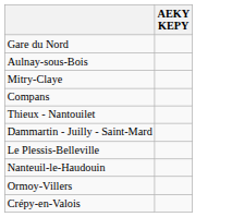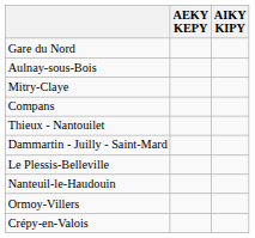 <table class="wikitable">
 <tr>
 <th></th>
 <th>AEKY<br>KEPY</th>
+<th>AIKY<br>KIPY</th>
 </tr>
 <tr>
 <td>Gare du Nord</td>
+<td></td>
 <td></td>
 </tr>
 <tr>
 <td>Aulnay-sous-Bois</td>
 <td></td>
+<td></td>
 </tr>
 <tr>
 <td>Mitry-Claye</td>
+<td></td>
 <td></td>
 </tr>
 <tr>
 <td>Compans</td>
 <td></td>
+<td></td>
 </tr>
 <tr>
 <td>Thieux - Nantouilet</td>
+<td></td>
 <td></td>
 </tr>
 <tr>
 <td>Dammartin - Juilly - Saint-Mard</td>
 <td></td>
+<td></td>
 </tr>
 <tr>
 <td>Le Plessis-Belleville</td>
+<td></td>
 <td></td>
 </tr>
 <tr>
 <td>Nanteuil-le-Haudouin</td>
 <td></td>
+<td></td>
 </tr>
 <tr>
 <td>Ormoy-Villers</td>
+<td></td>
 <td></td>
 </tr>
 <tr>
 <td>Crépy-en-Valois</td>
 <td></td>
+<td></td>
 </tr>
 </table>
